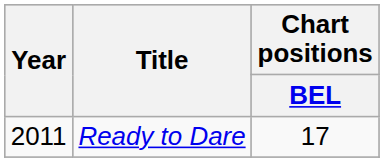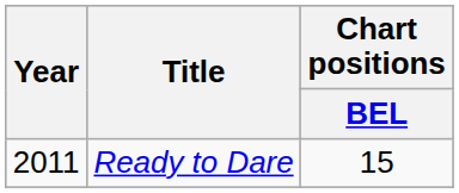 <table class="wikitable">
 <tr>
 <th rowspan="2">Year</th>
 <th rowspan="2">Title</th>
 <th>Chart positions</th>
 </tr>
 <tr>
 <th width="30"><a href='#'>BEL</a></th>
 </tr>
 <tr>
 <td>2011</td>
 <td><em><a href='#'>Ready to Dare</a></em></td>
-<td align="center" >17</td>
+<td align="center" >15</td>
 </tr>
 </table>
